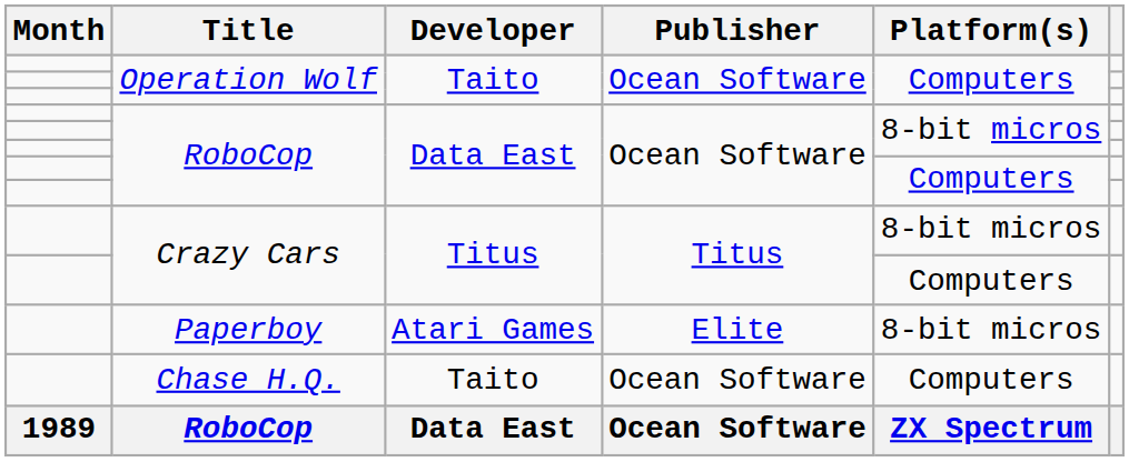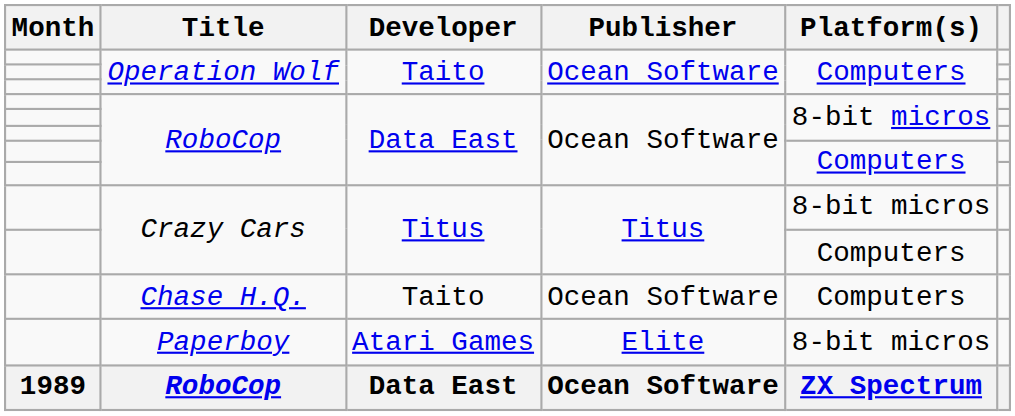 <table class="wikitable sortable" style="text-align:center">
 <tr>
 <th>Month</th>
 <th>Title</th>
 <th>Developer</th>
 <th>Publisher</th>
 <th>Platform(s)</th>
 <th class="unsortable"></th>
 </tr>
 <tr>
 <td></td>
 <td rowspan="3"><em><a href='#'>Operation Wolf</a></em></td>
 <td rowspan="3"><a href='#'>Taito</a></td>
 <td rowspan="3"><a href='#'>Ocean Software</a></td>
 <td rowspan="3"><a href='#'>Computers</a></td>
 <td></td>
 </tr>
 <tr>
 <td></td>
 <td></td>
 </tr>
 <tr>
 <td></td>
 <td></td>
 </tr>
 <tr>
 <td></td>
 <td rowspan="5"><em><a href='#'>RoboCop</a></em></td>
 <td rowspan="5"><a href='#'>Data East</a></td>
 <td rowspan="5">Ocean Software</td>
 <td rowspan="3">8-bit <a href='#'>micros</a></td>
 <td></td>
 </tr>
 <tr>
 <td></td>
 <td></td>
 </tr>
 <tr>
 <td></td>
 <td></td>
 </tr>
 <tr>
 <td></td>
 <td rowspan="2"><a href='#'>Computers</a></td>
 <td></td>
 </tr>
 <tr>
 <td></td>
 <td></td>
 </tr>
 <tr>
 <td></td>
 <td rowspan="2"><em>Crazy Cars</em></td>
 <td rowspan="2"><a href='#'>Titus</a></td>
 <td rowspan="2"><a href='#'>Titus</a></td>
 <td>8-bit micros</td>
 <td></td>
 </tr>
 <tr>
 <td></td>
 <td>Computers</td>
 <td></td>
 </tr>
 <tr>
 <td></td>
+<td><em><a href='#'>Chase H.Q.</a></em></td>
+<td>Taito</td>
+<td>Ocean Software</td>
+<td>Computers</td>
+<td></td>
+</tr>
+<tr>
+<td></td>
 <td><em><a href='#'>Paperboy</a></em></td>
 <td><a href='#'>Atari Games</a></td>
 <td><a href='#'>Elite</a></td>
 <td>8-bit micros</td>
-<td></td>
-</tr>
-<tr>
-<td></td>
-<td><em><a href='#'>Chase H.Q.</a></em></td>
-<td>Taito</td>
-<td>Ocean Software</td>
-<td>Computers</td>
 <td></td>
 </tr>
 <tr>
 <th>1989</th>
 <th><em><a href='#'>RoboCop</a></em></th>
 <th>Data East</th>
 <th>Ocean Software</th>
 <th><a href='#'>ZX Spectrum</a></th>
 <th></th>
 </tr>
 </table>
